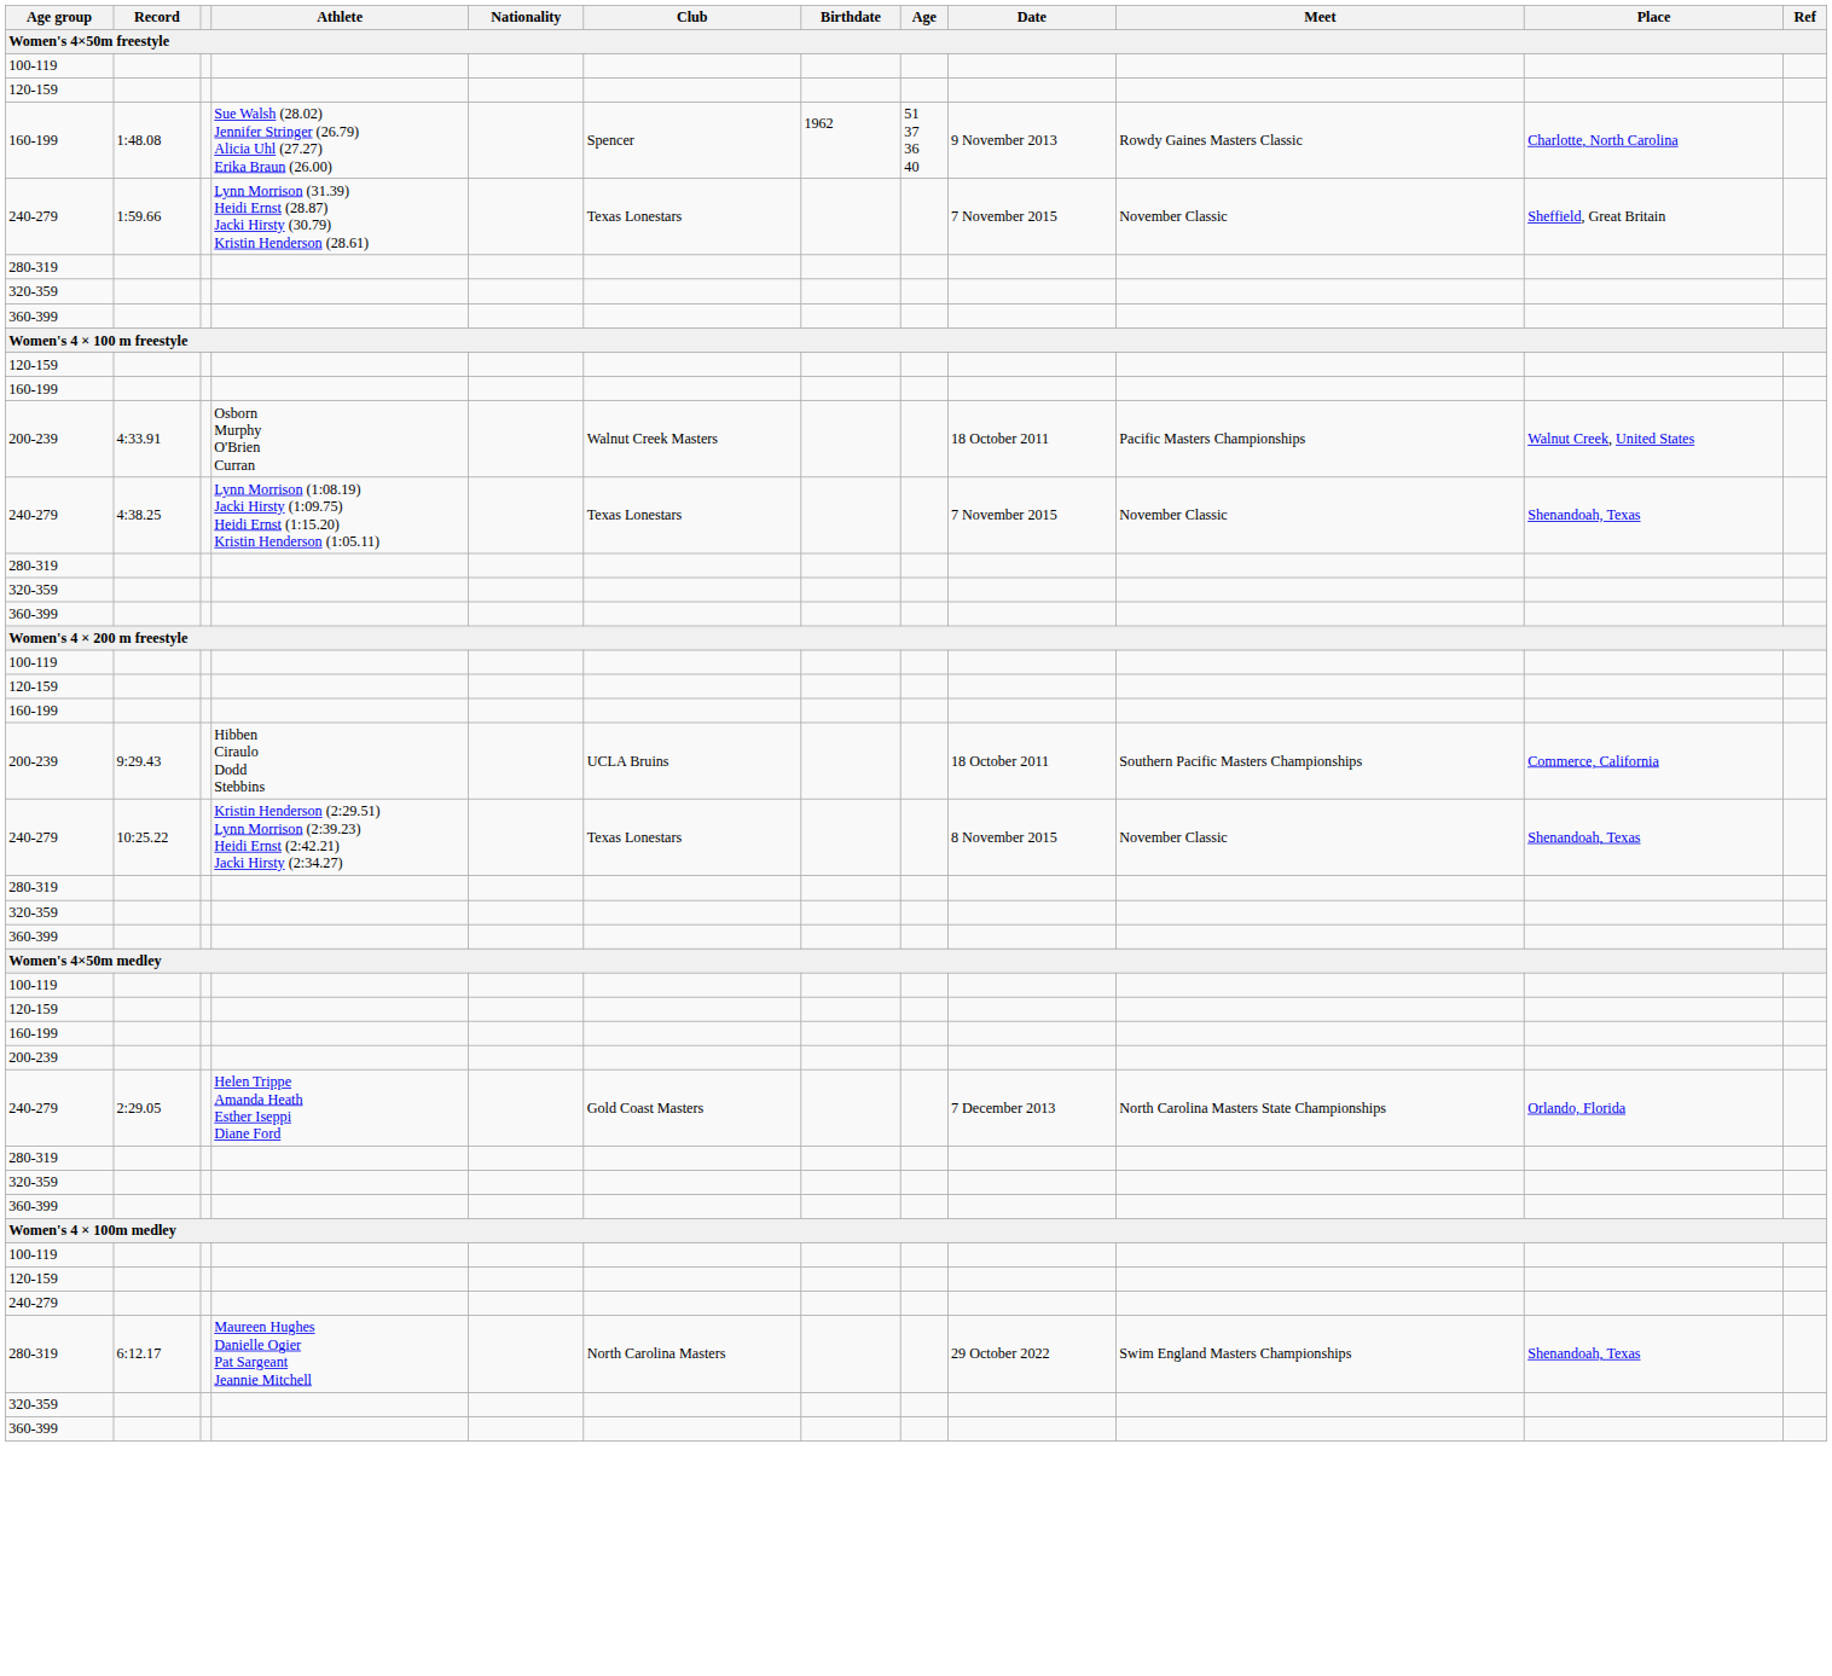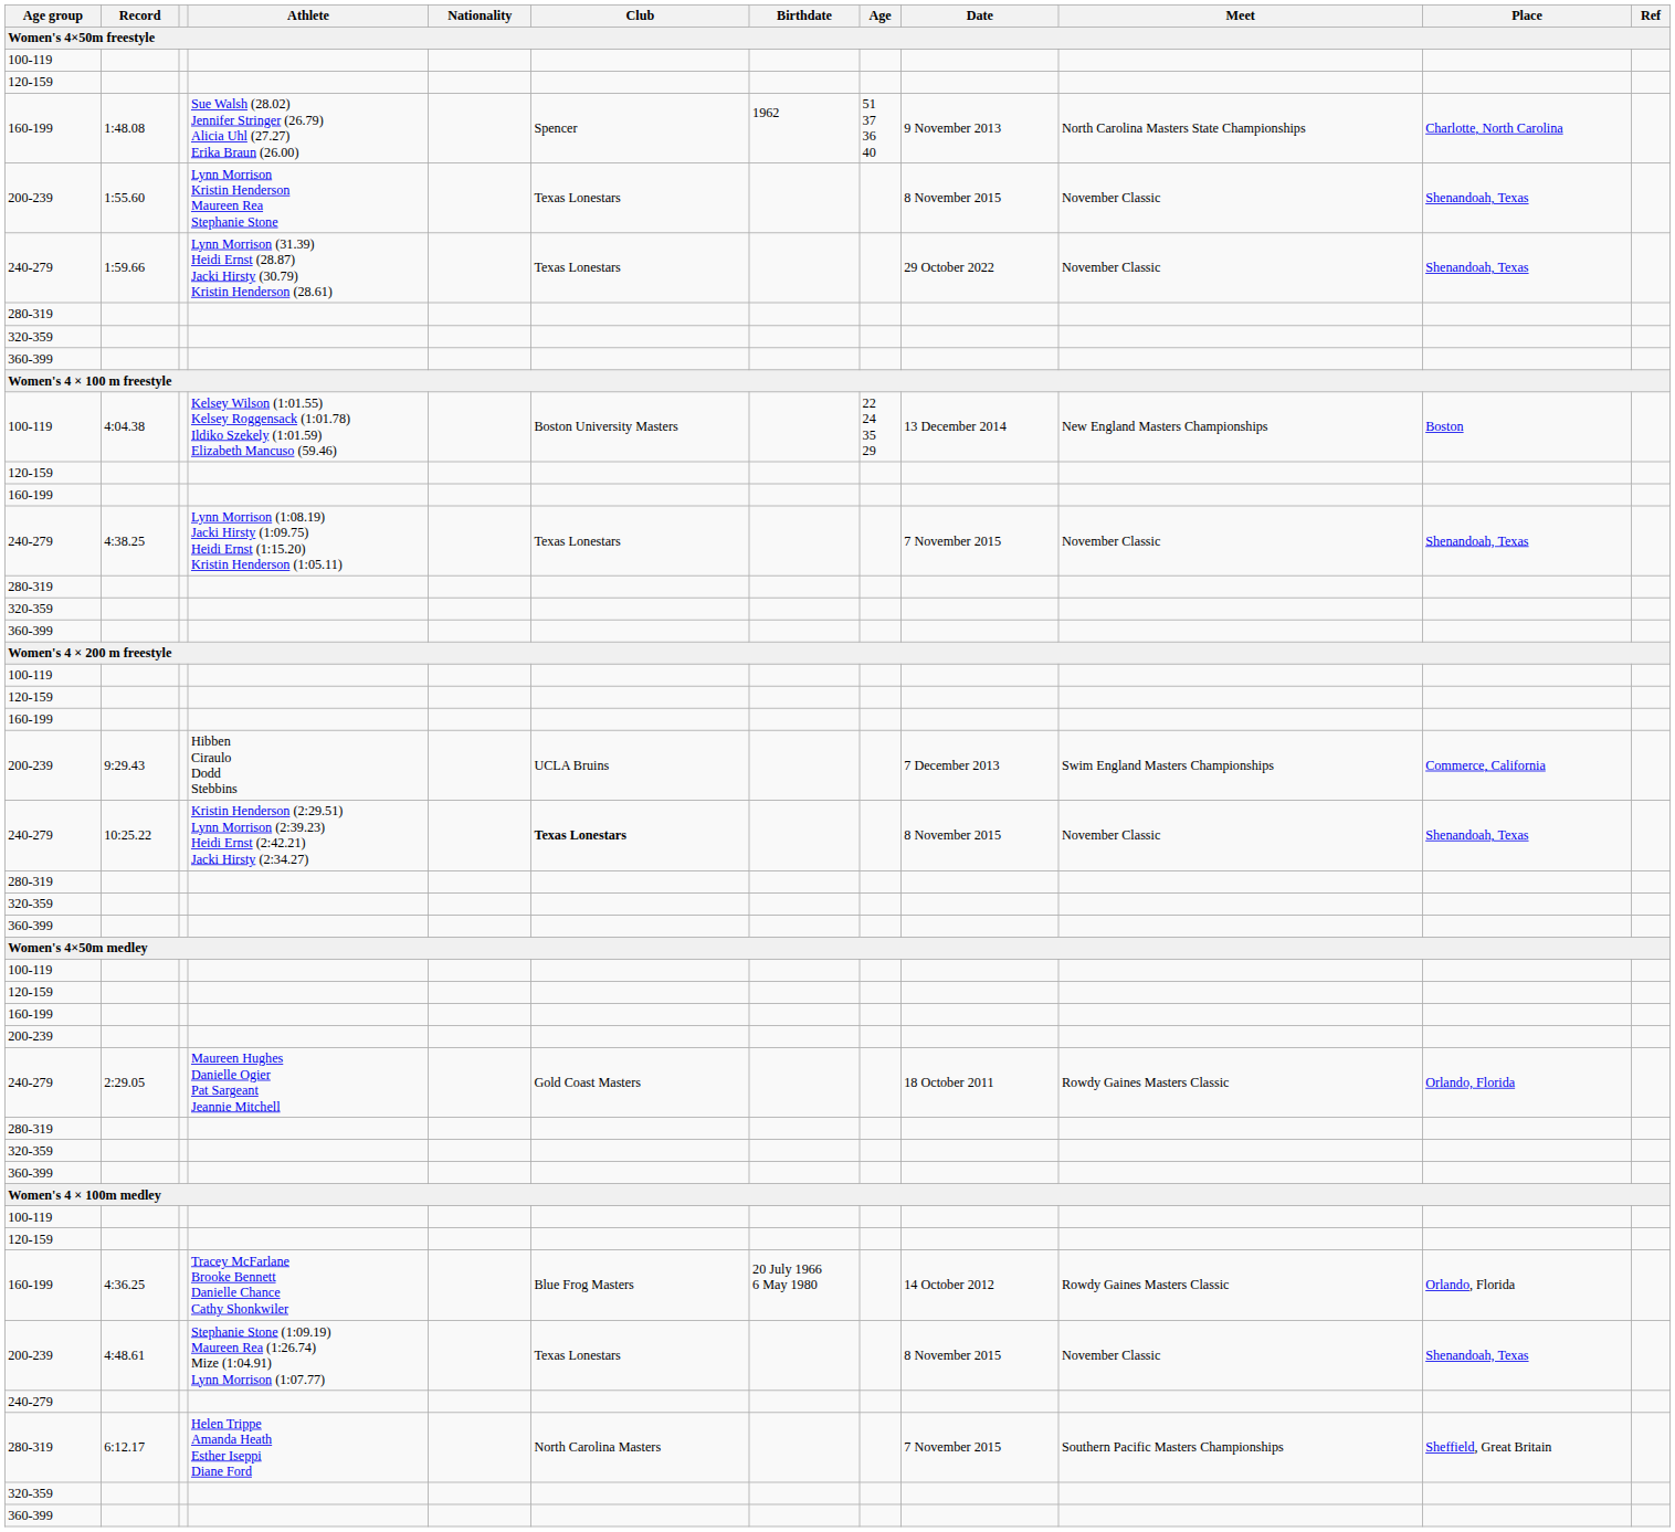 <table class="wikitable" style="font-size:95%; width: 95%;">
 <tr>
 <th>Age group</th>
 <th>Record</th>
 <th></th>
 <th>Athlete</th>
 <th>Nationality</th>
 <th>Club</th>
 <th>Birthdate</th>
 <th>Age</th>
 <th>Date</th>
 <th>Meet</th>
 <th>Place</th>
 <th>Ref</th>
 </tr>
 <tr style="background:#f0f0f0;">
 <td colspan=12><strong>Women's 4×50m freestyle</strong></td>
 </tr>
 <tr>
 <td>100-119</td>
 <td></td>
 <td></td>
 <td></td>
 <td></td>
 <td></td>
 <td></td>
 <td></td>
 <td></td>
 <td></td>
 <td></td>
 <td></td>
 </tr>
 <tr>
 <td>120-159</td>
 <td></td>
 <td></td>
 <td></td>
 <td></td>
 <td></td>
 <td></td>
 <td></td>
 <td></td>
 <td></td>
 <td></td>
 <td></td>
 </tr>
 <tr>
 <td>160-199</td>
 <td>1:48.08</td>
 <td></td>
 <td><a href='#'>Sue Walsh</a> (28.02)<br><a href='#'>Jennifer Stringer</a> (26.79) <br><a href='#'>Alicia Uhl</a> (27.27)<br><a href='#'>Erika Braun</a> (26.00)</td>
 <td></td>
 <td>Spencer</td>
 <td>1962<br><br><br></td>
 <td>51<br>37<br>36<br>40</td>
 <td>9 November 2013</td>
-<td>Rowdy Gaines Masters Classic</td>
+<td>North Carolina Masters State Championships</td>
 <td><a href='#'>Charlotte, North Carolina</a></td>
+<td></td>
+</tr>
+<tr>
+<td>200-239</td>
+<td>1:55.60</td>
+<td></td>
+<td><a href='#'>Lynn Morrison</a><br><a href='#'>Kristin Henderson</a><br><a href='#'>Maureen Rea</a><br><a href='#'>Stephanie Stone</a></td>
+<td></td>
+<td>Texas Lonestars</td>
+<td></td>
+<td></td>
+<td>8 November 2015</td>
+<td>November Classic</td>
+<td><a href='#'>Shenandoah, Texas</a></td>
 <td></td>
 </tr>
 <tr>
 <td>240-279</td>
 <td>1:59.66</td>
 <td></td>
 <td><a href='#'>Lynn Morrison</a> (31.39)<br><a href='#'>Heidi Ernst</a> (28.87)<br><a href='#'>Jacki Hirsty</a> (30.79)<br><a href='#'>Kristin Henderson</a> (28.61)</td>
 <td></td>
 <td>Texas Lonestars</td>
 <td></td>
 <td></td>
-<td>7 November 2015</td>
+<td>29 October 2022</td>
 <td>November Classic</td>
-<td><a href='#'>Sheffield</a>, Great Britain</td>
+<td><a href='#'>Shenandoah, Texas</a></td>
 <td></td>
 </tr>
 <tr>
 <td>280-319</td>
 <td></td>
 <td></td>
 <td></td>
 <td></td>
 <td></td>
 <td></td>
 <td></td>
 <td></td>
 <td></td>
 <td></td>
 <td></td>
 </tr>
 <tr>
 <td>320-359</td>
 <td></td>
 <td></td>
 <td></td>
 <td></td>
 <td></td>
 <td></td>
 <td></td>
 <td></td>
 <td></td>
 <td></td>
 <td></td>
 </tr>
 <tr>
 <td>360-399</td>
 <td></td>
 <td></td>
 <td></td>
 <td></td>
 <td></td>
 <td></td>
 <td></td>
 <td></td>
 <td></td>
 <td></td>
 <td></td>
 </tr>
 <tr style="background:#f0f0f0;">
 <td colspan=12><strong>Women's 4 × 100 m freestyle</strong></td>
 </tr>
 <tr>
+<td>100-119</td>
+<td>4:04.38</td>
+<td></td>
+<td><a href='#'>Kelsey Wilson</a> (1:01.55)<br><a href='#'>Kelsey Roggensack</a> (1:01.78)<br><a href='#'>Ildiko Szekely</a> (1:01.59)<br><a href='#'>Elizabeth Mancuso</a> (59.46)</td>
+<td></td>
+<td>Boston University Masters</td>
+<td></td>
+<td>22<br>24<br>35<br>29</td>
+<td>13 December 2014</td>
+<td>New England Masters Championships</td>
+<td><a href='#'>Boston</a></td>
+<td></td>
+</tr>
+<tr>
 <td>120-159</td>
 <td></td>
 <td></td>
 <td></td>
 <td></td>
 <td></td>
 <td></td>
 <td></td>
 <td></td>
 <td></td>
 <td></td>
 <td></td>
 </tr>
 <tr>
 <td>160-199</td>
 <td></td>
 <td></td>
 <td></td>
 <td></td>
 <td></td>
 <td></td>
 <td></td>
 <td></td>
 <td></td>
 <td></td>
-<td></td>
-</tr>
-<tr>
-<td>200-239</td>
-<td>4:33.91</td>
-<td></td>
-<td>Osborn<br>Murphy<br>O'Brien<br>Curran</td>
-<td></td>
-<td>Walnut Creek Masters</td>
-<td></td>
-<td></td>
-<td>18 October 2011</td>
-<td>Pacific Masters Championships</td>
-<td><a href='#'>Walnut Creek</a>, <a href='#'>United States</a></td>
 <td></td>
 </tr>
 <tr>
 <td>240-279</td>
 <td>4:38.25</td>
 <td></td>
 <td><a href='#'>Lynn Morrison</a> (1:08.19)<br><a href='#'>Jacki Hirsty</a> (1:09.75)<br><a href='#'>Heidi Ernst</a> (1:15.20)<br><a href='#'>Kristin Henderson</a> (1:05.11)</td>
 <td></td>
 <td>Texas Lonestars</td>
 <td></td>
 <td></td>
 <td>7 November 2015</td>
 <td>November Classic</td>
 <td><a href='#'>Shenandoah, Texas</a></td>
 <td></td>
 </tr>
 <tr>
 <td>280-319</td>
 <td></td>
 <td></td>
 <td></td>
 <td></td>
 <td></td>
 <td></td>
 <td></td>
 <td></td>
 <td></td>
 <td></td>
 <td></td>
 </tr>
 <tr>
 <td>320-359</td>
 <td></td>
 <td></td>
 <td></td>
 <td></td>
 <td></td>
 <td></td>
 <td></td>
 <td></td>
 <td></td>
 <td></td>
 <td></td>
 </tr>
 <tr>
 <td>360-399</td>
 <td></td>
 <td></td>
 <td></td>
 <td></td>
 <td></td>
 <td></td>
 <td></td>
 <td></td>
 <td></td>
 <td></td>
 <td></td>
 </tr>
 <tr style="background:#f0f0f0;">
 <td colspan=12><strong>Women's 4 × 200 m freestyle</strong></td>
 </tr>
 <tr>
 <td>100-119</td>
 <td></td>
 <td></td>
 <td></td>
 <td></td>
 <td></td>
 <td></td>
 <td></td>
 <td></td>
 <td></td>
 <td></td>
 <td></td>
 </tr>
 <tr>
 <td>120-159</td>
 <td></td>
 <td></td>
 <td></td>
 <td></td>
 <td></td>
 <td></td>
 <td></td>
 <td></td>
 <td></td>
 <td></td>
 <td></td>
 </tr>
 <tr>
 <td>160-199</td>
 <td></td>
 <td></td>
 <td></td>
 <td></td>
 <td></td>
 <td></td>
 <td></td>
 <td></td>
 <td></td>
 <td></td>
 <td></td>
 </tr>
 <tr>
 <td>200-239</td>
 <td>9:29.43</td>
 <td></td>
 <td>Hibben<br>Ciraulo<br>Dodd<br>Stebbins</td>
 <td></td>
 <td>UCLA Bruins</td>
 <td></td>
 <td></td>
-<td>18 October 2011</td>
-<td>Southern Pacific Masters Championships</td>
+<td>7 December 2013</td>
+<td>Swim England Masters Championships</td>
 <td><a href='#'>Commerce, California</a></td>
 <td></td>
 </tr>
 <tr>
 <td>240-279</td>
 <td>10:25.22</td>
 <td></td>
 <td><a href='#'>Kristin Henderson</a> (2:29.51)<br><a href='#'>Lynn Morrison</a> (2:39.23)<br><a href='#'>Heidi Ernst</a> (2:42.21)<br><a href='#'>Jacki Hirsty</a> (2:34.27)</td>
 <td></td>
-<td>Texas Lonestars</td>
+<td><strong>Texas Lonestars</strong></td>
 <td></td>
 <td></td>
 <td>8 November 2015</td>
 <td>November Classic</td>
 <td><a href='#'>Shenandoah, Texas</a></td>
 <td></td>
 </tr>
 <tr>
 <td>280-319</td>
 <td></td>
 <td></td>
 <td></td>
 <td></td>
 <td></td>
 <td></td>
 <td></td>
 <td></td>
 <td></td>
 <td></td>
 <td></td>
 </tr>
 <tr>
 <td>320-359</td>
 <td></td>
 <td></td>
 <td></td>
 <td></td>
 <td></td>
 <td></td>
 <td></td>
 <td></td>
 <td></td>
 <td></td>
 <td></td>
 </tr>
 <tr>
 <td>360-399</td>
 <td></td>
 <td></td>
 <td></td>
 <td></td>
 <td></td>
 <td></td>
 <td></td>
 <td></td>
 <td></td>
 <td></td>
 <td></td>
 </tr>
 <tr style="background:#f0f0f0;">
 <td colspan=12><strong>Women's 4×50m medley</strong></td>
 </tr>
 <tr>
 <td>100-119</td>
 <td></td>
 <td></td>
 <td></td>
 <td></td>
 <td></td>
 <td></td>
 <td></td>
 <td></td>
 <td></td>
 <td></td>
 <td></td>
 </tr>
 <tr>
 <td>120-159</td>
 <td></td>
 <td></td>
 <td></td>
 <td></td>
 <td></td>
 <td></td>
 <td></td>
 <td></td>
 <td></td>
 <td></td>
 <td></td>
 </tr>
 <tr>
 <td>160-199</td>
 <td></td>
 <td></td>
 <td></td>
 <td></td>
 <td></td>
 <td></td>
 <td></td>
 <td></td>
 <td></td>
 <td></td>
 <td></td>
 </tr>
 <tr>
 <td>200-239</td>
 <td></td>
 <td></td>
 <td></td>
 <td></td>
 <td></td>
 <td></td>
 <td></td>
 <td></td>
 <td></td>
 <td></td>
 <td></td>
 </tr>
 <tr>
 <td>240-279</td>
 <td>2:29.05</td>
 <td></td>
-<td><a href='#'>Helen Trippe</a><br><a href='#'>Amanda Heath</a><br><a href='#'>Esther Iseppi</a><br><a href='#'>Diane Ford</a></td>
+<td><a href='#'>Maureen Hughes</a><br><a href='#'>Danielle Ogier</a><br><a href='#'>Pat Sargeant</a><br><a href='#'>Jeannie Mitchell</a></td>
 <td></td>
 <td>Gold Coast Masters</td>
 <td><br><br><br></td>
 <td><br><br><br></td>
-<td>7 December 2013</td>
-<td>North Carolina Masters State Championships</td>
+<td>18 October 2011</td>
+<td>Rowdy Gaines Masters Classic</td>
 <td><a href='#'>Orlando, Florida</a></td>
 <td></td>
 </tr>
 <tr>
 <td>280-319</td>
 <td></td>
 <td></td>
 <td></td>
 <td></td>
 <td></td>
 <td></td>
 <td></td>
 <td></td>
 <td></td>
 <td></td>
 <td></td>
 </tr>
 <tr>
 <td>320-359</td>
 <td></td>
 <td></td>
 <td></td>
 <td></td>
 <td></td>
 <td></td>
 <td></td>
 <td></td>
 <td></td>
 <td></td>
 <td></td>
 </tr>
 <tr>
 <td>360-399</td>
 <td></td>
 <td></td>
 <td></td>
 <td></td>
 <td></td>
 <td></td>
 <td></td>
 <td></td>
 <td></td>
 <td></td>
 <td></td>
 </tr>
 <tr style="background:#f0f0f0;">
 <td colspan=12><strong>Women's 4 × 100m medley</strong></td>
 </tr>
 <tr>
 <td>100-119</td>
 <td></td>
 <td></td>
 <td></td>
 <td></td>
 <td></td>
 <td></td>
 <td></td>
 <td></td>
 <td></td>
 <td></td>
 <td></td>
 </tr>
 <tr>
 <td>120-159</td>
 <td></td>
 <td></td>
 <td></td>
 <td></td>
 <td></td>
 <td></td>
 <td></td>
 <td></td>
 <td></td>
 <td></td>
 <td></td>
 </tr>
 <tr>
+<td>160-199</td>
+<td>4:36.25</td>
+<td></td>
+<td><a href='#'>Tracey McFarlane</a><br><a href='#'>Brooke Bennett</a><br><a href='#'>Danielle Chance</a><br><a href='#'>Cathy Shonkwiler</a></td>
+<td></td>
+<td>Blue Frog Masters</td>
+<td>20 July 1966<br>6 May 1980<br><br></td>
+<td><br><br><br></td>
+<td>14 October 2012</td>
+<td>Rowdy Gaines Masters Classic</td>
+<td><a href='#'>Orlando</a>, Florida</td>
+<td></td>
+</tr>
+<tr>
+<td>200-239</td>
+<td>4:48.61</td>
+<td></td>
+<td><a href='#'>Stephanie Stone</a> (1:09.19)<br><a href='#'>Maureen Rea</a> (1:26.74)<br>Mize (1:04.91)<br><a href='#'>Lynn Morrison</a> (1:07.77)</td>
+<td></td>
+<td>Texas Lonestars</td>
+<td></td>
+<td></td>
+<td>8 November 2015</td>
+<td>November Classic</td>
+<td><a href='#'>Shenandoah, Texas</a></td>
+<td></td>
+</tr>
+<tr>
 <td>240-279</td>
 <td></td>
 <td></td>
 <td></td>
 <td></td>
 <td></td>
 <td></td>
 <td></td>
 <td></td>
 <td></td>
 <td></td>
 <td></td>
 </tr>
 <tr>
 <td>280-319</td>
 <td>6:12.17</td>
 <td></td>
-<td><a href='#'>Maureen Hughes</a><br><a href='#'>Danielle Ogier</a><br><a href='#'>Pat Sargeant</a><br><a href='#'>Jeannie Mitchell</a></td>
+<td><a href='#'>Helen Trippe</a><br><a href='#'>Amanda Heath</a><br><a href='#'>Esther Iseppi</a><br><a href='#'>Diane Ford</a></td>
 <td></td>
 <td>North Carolina Masters</td>
 <td></td>
 <td></td>
-<td>29 October 2022</td>
-<td>Swim England Masters Championships</td>
-<td><a href='#'>Shenandoah, Texas</a></td>
+<td>7 November 2015</td>
+<td>Southern Pacific Masters Championships</td>
+<td><a href='#'>Sheffield</a>, Great Britain</td>
 <td></td>
 </tr>
 <tr>
 <td>320-359</td>
 <td></td>
 <td></td>
 <td></td>
 <td></td>
 <td></td>
 <td></td>
 <td></td>
 <td></td>
 <td></td>
 <td></td>
 <td></td>
 </tr>
 <tr>
 <td>360-399</td>
 <td></td>
 <td></td>
 <td></td>
 <td></td>
 <td></td>
 <td></td>
 <td></td>
 <td></td>
 <td></td>
 <td></td>
 <td></td>
 </tr>
 </table>
